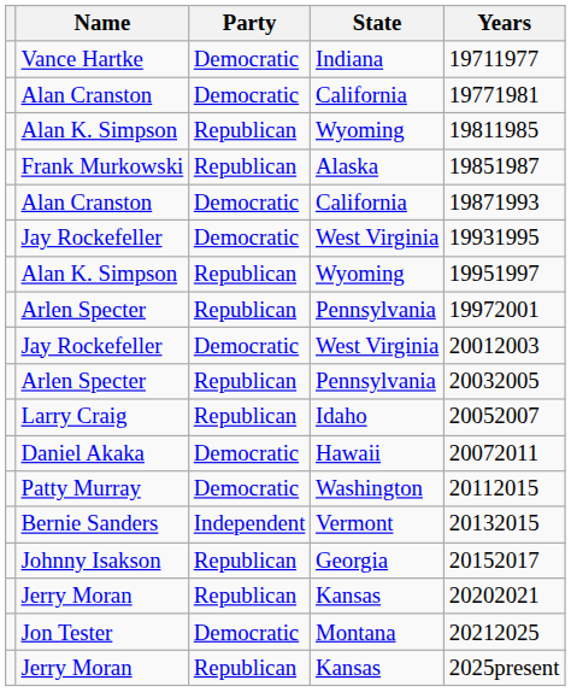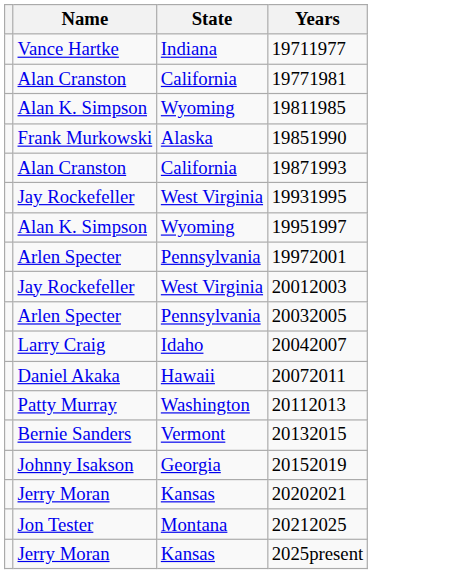 <table class="wikitable">
 <tr>
 <th></th>
 <th>Name</th>
-<th>Party</th>
 <th>State</th>
 <th>Years</th>
 </tr>
 <tr>
 <td></td>
 <td><a href='#'>Vance Hartke</a></td>
-<td><a href='#'>Democratic</a></td>
 <td><a href='#'>Indiana</a></td>
 <td>19711977</td>
 </tr>
 <tr>
 <td></td>
 <td><a href='#'>Alan Cranston</a></td>
-<td><a href='#'>Democratic</a></td>
 <td><a href='#'>California</a></td>
 <td>19771981</td>
 </tr>
 <tr>
 <td></td>
 <td><a href='#'>Alan K. Simpson</a></td>
-<td><a href='#'>Republican</a></td>
 <td><a href='#'>Wyoming</a></td>
 <td>19811985</td>
 </tr>
 <tr>
 <td></td>
 <td><a href='#'>Frank Murkowski</a></td>
-<td><a href='#'>Republican</a></td>
 <td><a href='#'>Alaska</a></td>
-<td>19851987</td>
+<td>19851990</td>
 </tr>
 <tr>
 <td></td>
 <td><a href='#'>Alan Cranston</a></td>
-<td><a href='#'>Democratic</a></td>
 <td><a href='#'>California</a></td>
 <td>19871993</td>
 </tr>
 <tr>
 <td></td>
 <td><a href='#'>Jay Rockefeller</a></td>
-<td><a href='#'>Democratic</a></td>
 <td><a href='#'>West Virginia</a></td>
 <td>19931995</td>
 </tr>
 <tr>
 <td></td>
 <td><a href='#'>Alan K. Simpson</a></td>
-<td><a href='#'>Republican</a></td>
 <td><a href='#'>Wyoming</a></td>
 <td>19951997</td>
 </tr>
 <tr>
 <td></td>
 <td><a href='#'>Arlen Specter</a></td>
-<td><a href='#'>Republican</a></td>
 <td><a href='#'>Pennsylvania</a></td>
 <td>19972001</td>
 </tr>
 <tr>
 <td></td>
 <td><a href='#'>Jay Rockefeller</a></td>
-<td><a href='#'>Democratic</a></td>
 <td><a href='#'>West Virginia</a></td>
 <td>20012003</td>
 </tr>
 <tr>
 <td></td>
 <td><a href='#'>Arlen Specter</a></td>
-<td><a href='#'>Republican</a></td>
 <td><a href='#'>Pennsylvania</a></td>
 <td>20032005</td>
 </tr>
 <tr>
 <td></td>
 <td><a href='#'>Larry Craig</a></td>
-<td><a href='#'>Republican</a></td>
 <td><a href='#'>Idaho</a></td>
-<td>20052007</td>
+<td>20042007</td>
 </tr>
 <tr>
 <td></td>
 <td><a href='#'>Daniel Akaka</a></td>
-<td><a href='#'>Democratic</a></td>
 <td><a href='#'>Hawaii</a></td>
 <td>20072011</td>
 </tr>
 <tr>
 <td></td>
 <td><a href='#'>Patty Murray</a></td>
-<td><a href='#'>Democratic</a></td>
 <td><a href='#'>Washington</a></td>
-<td>20112015</td>
+<td>20112013</td>
 </tr>
 <tr>
 <td></td>
 <td><a href='#'>Bernie Sanders</a></td>
-<td><a href='#'>Independent</a></td>
 <td><a href='#'>Vermont</a></td>
 <td>20132015</td>
 </tr>
 <tr>
 <td></td>
 <td><a href='#'>Johnny Isakson</a></td>
-<td><a href='#'>Republican</a></td>
 <td><a href='#'>Georgia</a></td>
-<td>20152017</td>
+<td>20152019</td>
 </tr>
 <tr>
 <td></td>
 <td><a href='#'>Jerry Moran</a></td>
-<td><a href='#'>Republican</a></td>
 <td><a href='#'>Kansas</a></td>
 <td>20202021</td>
 </tr>
 <tr>
 <td></td>
 <td><a href='#'>Jon Tester</a></td>
-<td><a href='#'>Democratic</a></td>
 <td><a href='#'>Montana</a></td>
 <td>20212025</td>
 </tr>
 <tr>
 <td></td>
 <td><a href='#'>Jerry Moran</a></td>
-<td><a href='#'>Republican</a></td>
 <td><a href='#'>Kansas</a></td>
 <td>2025present</td>
 </tr>
 </table>
